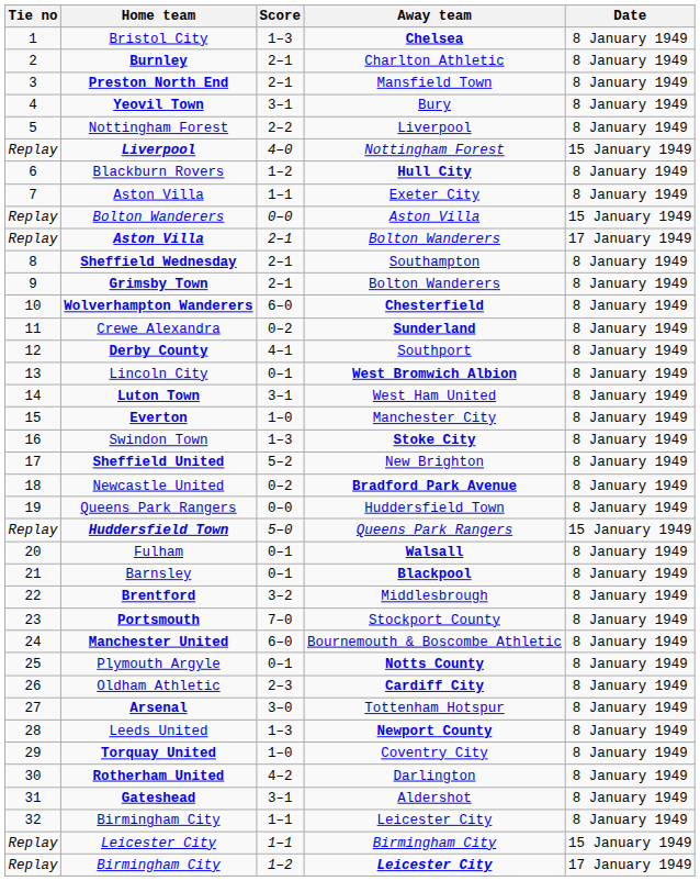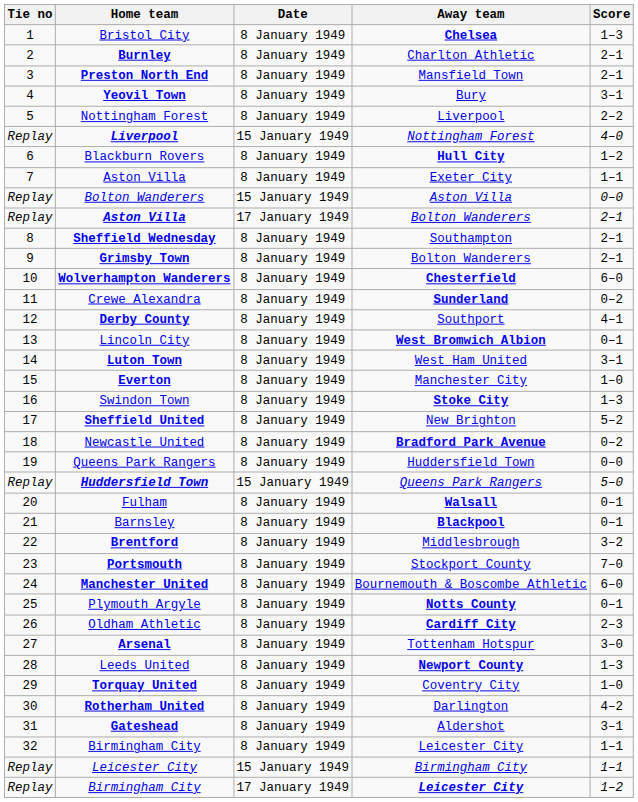 <table class="wikitable" style="text-align: center">
 <tr>
 <th>Tie no</th>
 <th>Home team</th>
+<th>Date</th>
+<th>Away team</th>
 <th>Score</th>
-<th>Away team</th>
-<th>Date</th>
 </tr>
 <tr>
 <td>1</td>
 <td><a href='#'>Bristol City</a></td>
+<td>8 January 1949</td>
+<td><strong><a href='#'>Chelsea</a></strong></td>
 <td>1–3</td>
-<td><strong><a href='#'>Chelsea</a></strong></td>
-<td>8 January 1949</td>
 </tr>
 <tr>
 <td>2</td>
 <td><strong><a href='#'>Burnley</a></strong></td>
+<td>8 January 1949</td>
+<td><a href='#'>Charlton Athletic</a></td>
 <td>2–1</td>
-<td><a href='#'>Charlton Athletic</a></td>
-<td>8 January 1949</td>
 </tr>
 <tr>
 <td>3</td>
 <td><strong><a href='#'>Preston North End</a></strong></td>
+<td>8 January 1949</td>
+<td><a href='#'>Mansfield Town</a></td>
 <td>2–1</td>
-<td><a href='#'>Mansfield Town</a></td>
-<td>8 January 1949</td>
 </tr>
 <tr>
 <td>4</td>
 <td><strong><a href='#'>Yeovil Town</a></strong></td>
+<td>8 January 1949</td>
+<td><a href='#'>Bury</a></td>
 <td>3–1</td>
-<td><a href='#'>Bury</a></td>
-<td>8 January 1949</td>
 </tr>
 <tr>
 <td>5</td>
 <td><a href='#'>Nottingham Forest</a></td>
+<td>8 January 1949</td>
+<td><a href='#'>Liverpool</a></td>
 <td>2–2</td>
-<td><a href='#'>Liverpool</a></td>
-<td>8 January 1949</td>
 </tr>
 <tr>
 <td><em>Replay</em></td>
 <td><strong><em><a href='#'>Liverpool</a></em></strong></td>
+<td>15 January 1949</td>
+<td><em><a href='#'>Nottingham Forest</a></em></td>
 <td><em>4–0</em></td>
-<td><em><a href='#'>Nottingham Forest</a></em></td>
-<td>15 January 1949</td>
 </tr>
 <tr>
 <td>6</td>
 <td><a href='#'>Blackburn Rovers</a></td>
+<td>8 January 1949</td>
+<td><strong><a href='#'>Hull City</a></strong></td>
 <td>1–2</td>
-<td><strong><a href='#'>Hull City</a></strong></td>
-<td>8 January 1949</td>
 </tr>
 <tr>
 <td>7</td>
 <td><a href='#'>Aston Villa</a></td>
+<td>8 January 1949</td>
+<td><a href='#'>Exeter City</a></td>
 <td>1–1</td>
-<td><a href='#'>Exeter City</a></td>
-<td>8 January 1949</td>
 </tr>
 <tr>
 <td><em>Replay</em></td>
 <td><em><a href='#'>Bolton Wanderers</a></em></td>
+<td>15 January 1949</td>
+<td><em><a href='#'>Aston Villa</a></em></td>
 <td><em>0–0</em></td>
-<td><em><a href='#'>Aston Villa</a></em></td>
-<td>15 January 1949</td>
 </tr>
 <tr>
 <td><em>Replay</em></td>
 <td><strong><em><a href='#'>Aston Villa</a></em></strong></td>
+<td>17 January 1949</td>
+<td><em><a href='#'>Bolton Wanderers</a></em></td>
 <td><em>2–1</em></td>
-<td><em><a href='#'>Bolton Wanderers</a></em></td>
-<td>17 January 1949</td>
 </tr>
 <tr>
 <td>8</td>
 <td><strong><a href='#'>Sheffield Wednesday</a></strong></td>
+<td>8 January 1949</td>
+<td><a href='#'>Southampton</a></td>
 <td>2–1</td>
-<td><a href='#'>Southampton</a></td>
-<td>8 January 1949</td>
 </tr>
 <tr>
 <td>9</td>
 <td><strong><a href='#'>Grimsby Town</a></strong></td>
+<td>8 January 1949</td>
+<td><a href='#'>Bolton Wanderers</a></td>
 <td>2–1</td>
-<td><a href='#'>Bolton Wanderers</a></td>
-<td>8 January 1949</td>
 </tr>
 <tr>
 <td>10</td>
 <td><strong><a href='#'>Wolverhampton Wanderers</a></strong></td>
+<td>8 January 1949</td>
+<td><strong><a href='#'>Chesterfield</a></strong></td>
 <td>6–0</td>
-<td><strong><a href='#'>Chesterfield</a></strong></td>
-<td>8 January 1949</td>
 </tr>
 <tr>
 <td>11</td>
 <td><a href='#'>Crewe Alexandra</a></td>
+<td>8 January 1949</td>
+<td><strong><a href='#'>Sunderland</a></strong></td>
 <td>0–2</td>
-<td><strong><a href='#'>Sunderland</a></strong></td>
-<td>8 January 1949</td>
 </tr>
 <tr>
 <td>12</td>
 <td><strong><a href='#'>Derby County</a></strong></td>
+<td>8 January 1949</td>
+<td><a href='#'>Southport</a></td>
 <td>4–1</td>
-<td><a href='#'>Southport</a></td>
-<td>8 January 1949</td>
 </tr>
 <tr>
 <td>13</td>
 <td><a href='#'>Lincoln City</a></td>
+<td>8 January 1949</td>
+<td><strong><a href='#'>West Bromwich Albion</a></strong></td>
 <td>0–1</td>
-<td><strong><a href='#'>West Bromwich Albion</a></strong></td>
-<td>8 January 1949</td>
 </tr>
 <tr>
 <td>14</td>
 <td><strong><a href='#'>Luton Town</a></strong></td>
+<td>8 January 1949</td>
+<td><a href='#'>West Ham United</a></td>
 <td>3–1</td>
-<td><a href='#'>West Ham United</a></td>
-<td>8 January 1949</td>
 </tr>
 <tr>
 <td>15</td>
 <td><strong><a href='#'>Everton</a></strong></td>
+<td>8 January 1949</td>
+<td><a href='#'>Manchester City</a></td>
 <td>1–0</td>
-<td><a href='#'>Manchester City</a></td>
-<td>8 January 1949</td>
 </tr>
 <tr>
 <td>16</td>
 <td><a href='#'>Swindon Town</a></td>
+<td>8 January 1949</td>
+<td><strong><a href='#'>Stoke City</a></strong></td>
 <td>1–3</td>
-<td><strong><a href='#'>Stoke City</a></strong></td>
-<td>8 January 1949</td>
 </tr>
 <tr>
 <td>17</td>
 <td><strong><a href='#'>Sheffield United</a></strong></td>
+<td>8 January 1949</td>
+<td><a href='#'>New Brighton</a></td>
 <td>5–2</td>
-<td><a href='#'>New Brighton</a></td>
-<td>8 January 1949</td>
 </tr>
 <tr>
 <td>18</td>
 <td><a href='#'>Newcastle United</a></td>
+<td>8 January 1949</td>
+<td><strong><a href='#'>Bradford Park Avenue</a></strong></td>
 <td>0–2</td>
-<td><strong><a href='#'>Bradford Park Avenue</a></strong></td>
-<td>8 January 1949</td>
 </tr>
 <tr>
 <td>19</td>
 <td><a href='#'>Queens Park Rangers</a></td>
+<td>8 January 1949</td>
+<td><a href='#'>Huddersfield Town</a></td>
 <td>0–0</td>
-<td><a href='#'>Huddersfield Town</a></td>
-<td>8 January 1949</td>
 </tr>
 <tr>
 <td><em>Replay</em></td>
 <td><strong><em><a href='#'>Huddersfield Town</a></em></strong></td>
+<td>15 January 1949</td>
+<td><em><a href='#'>Queens Park Rangers</a></em></td>
 <td><em>5–0</em></td>
-<td><em><a href='#'>Queens Park Rangers</a></em></td>
-<td>15 January 1949</td>
 </tr>
 <tr>
 <td>20</td>
 <td><a href='#'>Fulham</a></td>
+<td>8 January 1949</td>
+<td><strong><a href='#'>Walsall</a></strong></td>
 <td>0–1</td>
-<td><strong><a href='#'>Walsall</a></strong></td>
-<td>8 January 1949</td>
 </tr>
 <tr>
 <td>21</td>
 <td><a href='#'>Barnsley</a></td>
+<td>8 January 1949</td>
+<td><strong><a href='#'>Blackpool</a></strong></td>
 <td>0–1</td>
-<td><strong><a href='#'>Blackpool</a></strong></td>
-<td>8 January 1949</td>
 </tr>
 <tr>
 <td>22</td>
 <td><strong><a href='#'>Brentford</a></strong></td>
+<td>8 January 1949</td>
+<td><a href='#'>Middlesbrough</a></td>
 <td>3–2</td>
-<td><a href='#'>Middlesbrough</a></td>
-<td>8 January 1949</td>
 </tr>
 <tr>
 <td>23</td>
 <td><strong><a href='#'>Portsmouth</a></strong></td>
+<td>8 January 1949</td>
+<td><a href='#'>Stockport County</a></td>
 <td>7–0</td>
-<td><a href='#'>Stockport County</a></td>
-<td>8 January 1949</td>
 </tr>
 <tr>
 <td>24</td>
 <td><strong><a href='#'>Manchester United</a></strong></td>
+<td>8 January 1949</td>
+<td><a href='#'>Bournemouth & Boscombe Athletic</a></td>
 <td>6–0</td>
-<td><a href='#'>Bournemouth & Boscombe Athletic</a></td>
-<td>8 January 1949</td>
 </tr>
 <tr>
 <td>25</td>
 <td><a href='#'>Plymouth Argyle</a></td>
+<td>8 January 1949</td>
+<td><strong><a href='#'>Notts County</a></strong></td>
 <td>0–1</td>
-<td><strong><a href='#'>Notts County</a></strong></td>
-<td>8 January 1949</td>
 </tr>
 <tr>
 <td>26</td>
 <td><a href='#'>Oldham Athletic</a></td>
+<td>8 January 1949</td>
+<td><strong><a href='#'>Cardiff City</a></strong></td>
 <td>2–3</td>
-<td><strong><a href='#'>Cardiff City</a></strong></td>
-<td>8 January 1949</td>
 </tr>
 <tr>
 <td>27</td>
 <td><strong><a href='#'>Arsenal</a></strong></td>
+<td>8 January 1949</td>
+<td><a href='#'>Tottenham Hotspur</a></td>
 <td>3–0</td>
-<td><a href='#'>Tottenham Hotspur</a></td>
-<td>8 January 1949</td>
 </tr>
 <tr>
 <td>28</td>
 <td><a href='#'>Leeds United</a></td>
+<td>8 January 1949</td>
+<td><strong><a href='#'>Newport County</a></strong></td>
 <td>1–3</td>
-<td><strong><a href='#'>Newport County</a></strong></td>
-<td>8 January 1949</td>
 </tr>
 <tr>
 <td>29</td>
 <td><strong><a href='#'>Torquay United</a></strong></td>
+<td>8 January 1949</td>
+<td><a href='#'>Coventry City</a></td>
 <td>1–0</td>
-<td><a href='#'>Coventry City</a></td>
-<td>8 January 1949</td>
 </tr>
 <tr>
 <td>30</td>
 <td><strong><a href='#'>Rotherham United</a></strong></td>
+<td>8 January 1949</td>
+<td><a href='#'>Darlington</a></td>
 <td>4–2</td>
-<td><a href='#'>Darlington</a></td>
-<td>8 January 1949</td>
 </tr>
 <tr>
 <td>31</td>
 <td><strong><a href='#'>Gateshead</a></strong></td>
+<td>8 January 1949</td>
+<td><a href='#'>Aldershot</a></td>
 <td>3–1</td>
-<td><a href='#'>Aldershot</a></td>
-<td>8 January 1949</td>
 </tr>
 <tr>
 <td>32</td>
 <td><a href='#'>Birmingham City</a></td>
+<td>8 January 1949</td>
+<td><a href='#'>Leicester City</a></td>
 <td>1–1</td>
-<td><a href='#'>Leicester City</a></td>
-<td>8 January 1949</td>
 </tr>
 <tr>
 <td><em>Replay</em></td>
 <td><em><a href='#'>Leicester City</a></em></td>
+<td>15 January 1949</td>
+<td><em><a href='#'>Birmingham City</a></em></td>
 <td><em>1–1</em></td>
-<td><em><a href='#'>Birmingham City</a></em></td>
-<td>15 January 1949</td>
 </tr>
 <tr>
 <td><em>Replay</em></td>
 <td><em><a href='#'>Birmingham City</a></em></td>
+<td>17 January 1949</td>
+<td><strong><em><a href='#'>Leicester City</a></em></strong></td>
 <td><em>1–2</em></td>
-<td><strong><em><a href='#'>Leicester City</a></em></strong></td>
-<td>17 January 1949</td>
 </tr>
 </table>
